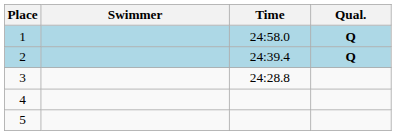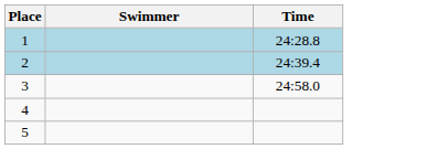 <table class=wikitable style="text-align:center">
 <tr>
 <th>Place</th>
 <th width=220>Swimmer</th>
 <th width=90>Time</th>
-<th width=90>Qual.</th>
 </tr>
 <tr bgcolor=lightblue>
 <td>1</td>
 <td align=left></td>
-<td>24:58.0</td>
-<td><strong>Q</strong></td>
+<td>24:28.8</td>
 </tr>
 <tr bgcolor=lightblue>
 <td>2</td>
 <td align=left></td>
 <td>24:39.4</td>
-<td><strong>Q</strong></td>
 </tr>
 <tr>
 <td>3</td>
 <td align=left></td>
-<td>24:28.8</td>
-<td></td>
+<td>24:58.0</td>
 </tr>
 <tr>
 <td>4</td>
 <td align=left></td>
-<td></td>
 <td></td>
 </tr>
 <tr>
 <td>5</td>
 <td align=left></td>
 <td></td>
-<td></td>
 </tr>
 </table>
